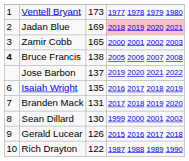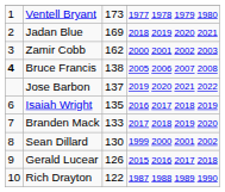 <table class="wikitable">
 <tr>
 </tr>
 <tr>
 <td>1</td>
 <td><a href='#'>Ventell Bryant</a></td>
 <td>173</td>
 <td style="font-size:80%;"><a href='#'>1977</a> <a href='#'>1978</a> <a href='#'>1979</a> <a href='#'>1980</a></td>
 </tr>
 <tr>
 <td>2</td>
 <td>Jadan Blue</td>
 <td>169</td>
-<td style="background: pink; font-size:80%;"><a href='#'>2018</a> <a href='#'>2019</a> <a href='#'>2020</a> <a href='#'>2021</a></td>
+<td style="font-size:80%;"><a href='#'>2018</a> <a href='#'>2019</a> <a href='#'>2020</a> <a href='#'>2021</a></td>
 </tr>
 <tr>
 <td>3</td>
 <td>Zamir Cobb</td>
-<td>165</td>
+<td>162</td>
 <td style="font-size:80%;"><a href='#'>2000</a> <a href='#'>2001</a> <a href='#'>2002</a> <a href='#'>2003</a></td>
 </tr>
 <tr>
 <td><strong>4</strong></td>
 <td>Bruce Francis</td>
 <td>138</td>
 <td style="font-size:80%;"><a href='#'>2005</a> <a href='#'>2006</a> <a href='#'>2007</a> <a href='#'>2008</a></td>
 </tr>
 <tr>
 <td></td>
 <td>Jose Barbon</td>
 <td>137</td>
 <td style="font-size:80%;"><a href='#'>2019</a> <a href='#'>2020</a> <a href='#'>2021</a> <a href='#'>2022</a></td>
 </tr>
 <tr>
 <td>6</td>
 <td><a href='#'>Isaiah Wright</a></td>
 <td>135</td>
 <td style="font-size:80%;"><a href='#'>2016</a> <a href='#'>2017</a> <a href='#'>2018</a> <a href='#'>2019</a></td>
 </tr>
 <tr>
 <td>7</td>
 <td>Branden Mack</td>
-<td>131</td>
+<td>133</td>
 <td style="font-size:80%;"><a href='#'>2017</a> <a href='#'>2018</a> <a href='#'>2019</a> <a href='#'>2020</a></td>
 </tr>
 <tr>
 <td>8</td>
 <td>Sean Dillard</td>
 <td>130</td>
 <td style="font-size:80%;"><a href='#'>1999</a> <a href='#'>2000</a> <a href='#'>2001</a> <a href='#'>2002</a></td>
 </tr>
 <tr>
 <td>9</td>
 <td>Gerald Lucear</td>
 <td>126</td>
 <td style="font-size:80%;"><a href='#'>2015</a> <a href='#'>2016</a> <a href='#'>2017</a> <a href='#'>2018</a></td>
 </tr>
 <tr>
 <td>10</td>
 <td>Rich Drayton</td>
 <td>122</td>
 <td style="font-size:80%;"><a href='#'>1987</a> <a href='#'>1988</a> <a href='#'>1989</a> <a href='#'>1990</a></td>
 </tr>
 </table>
